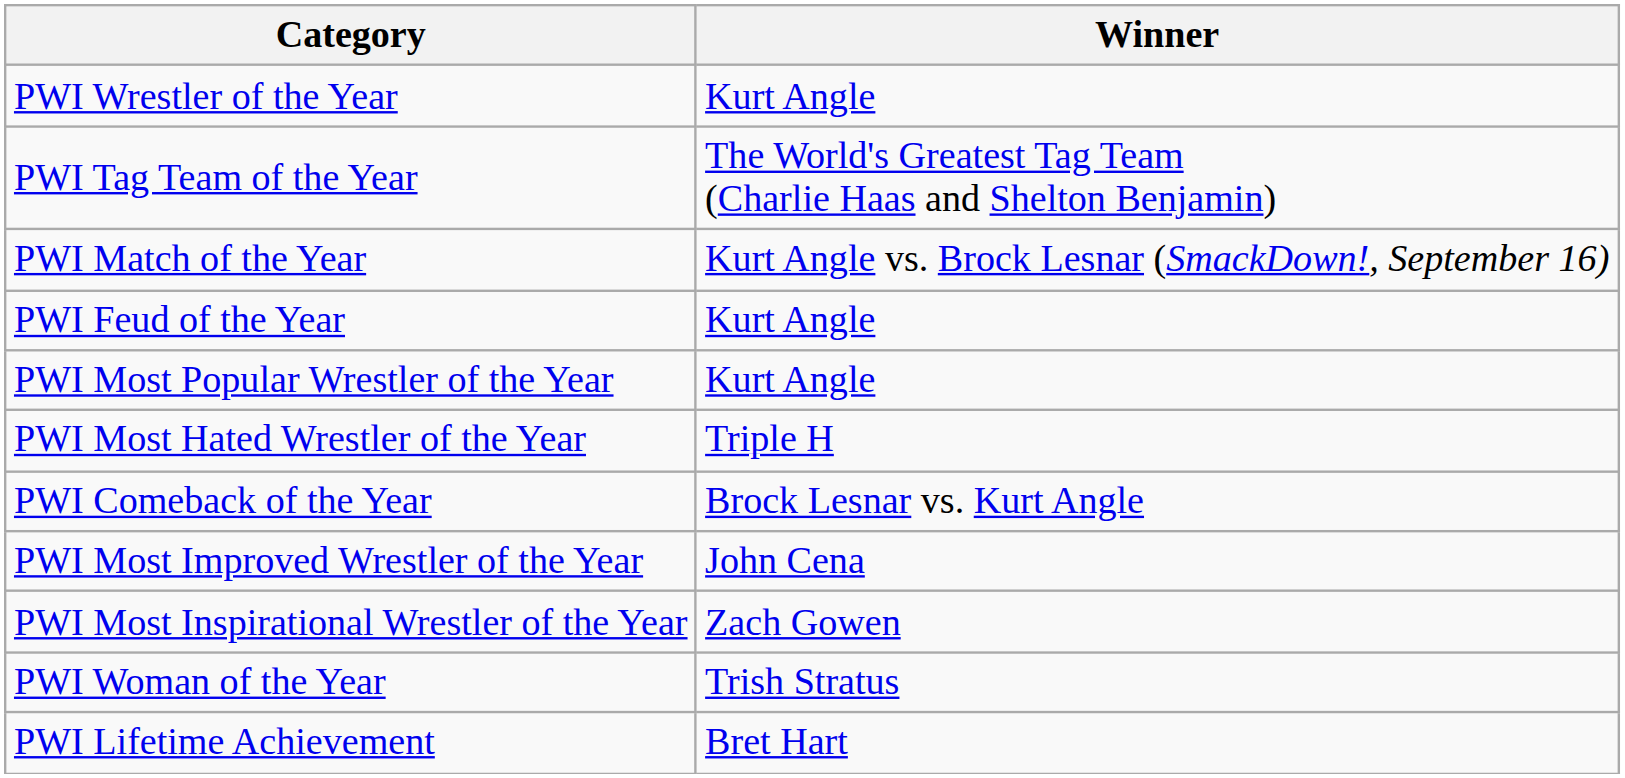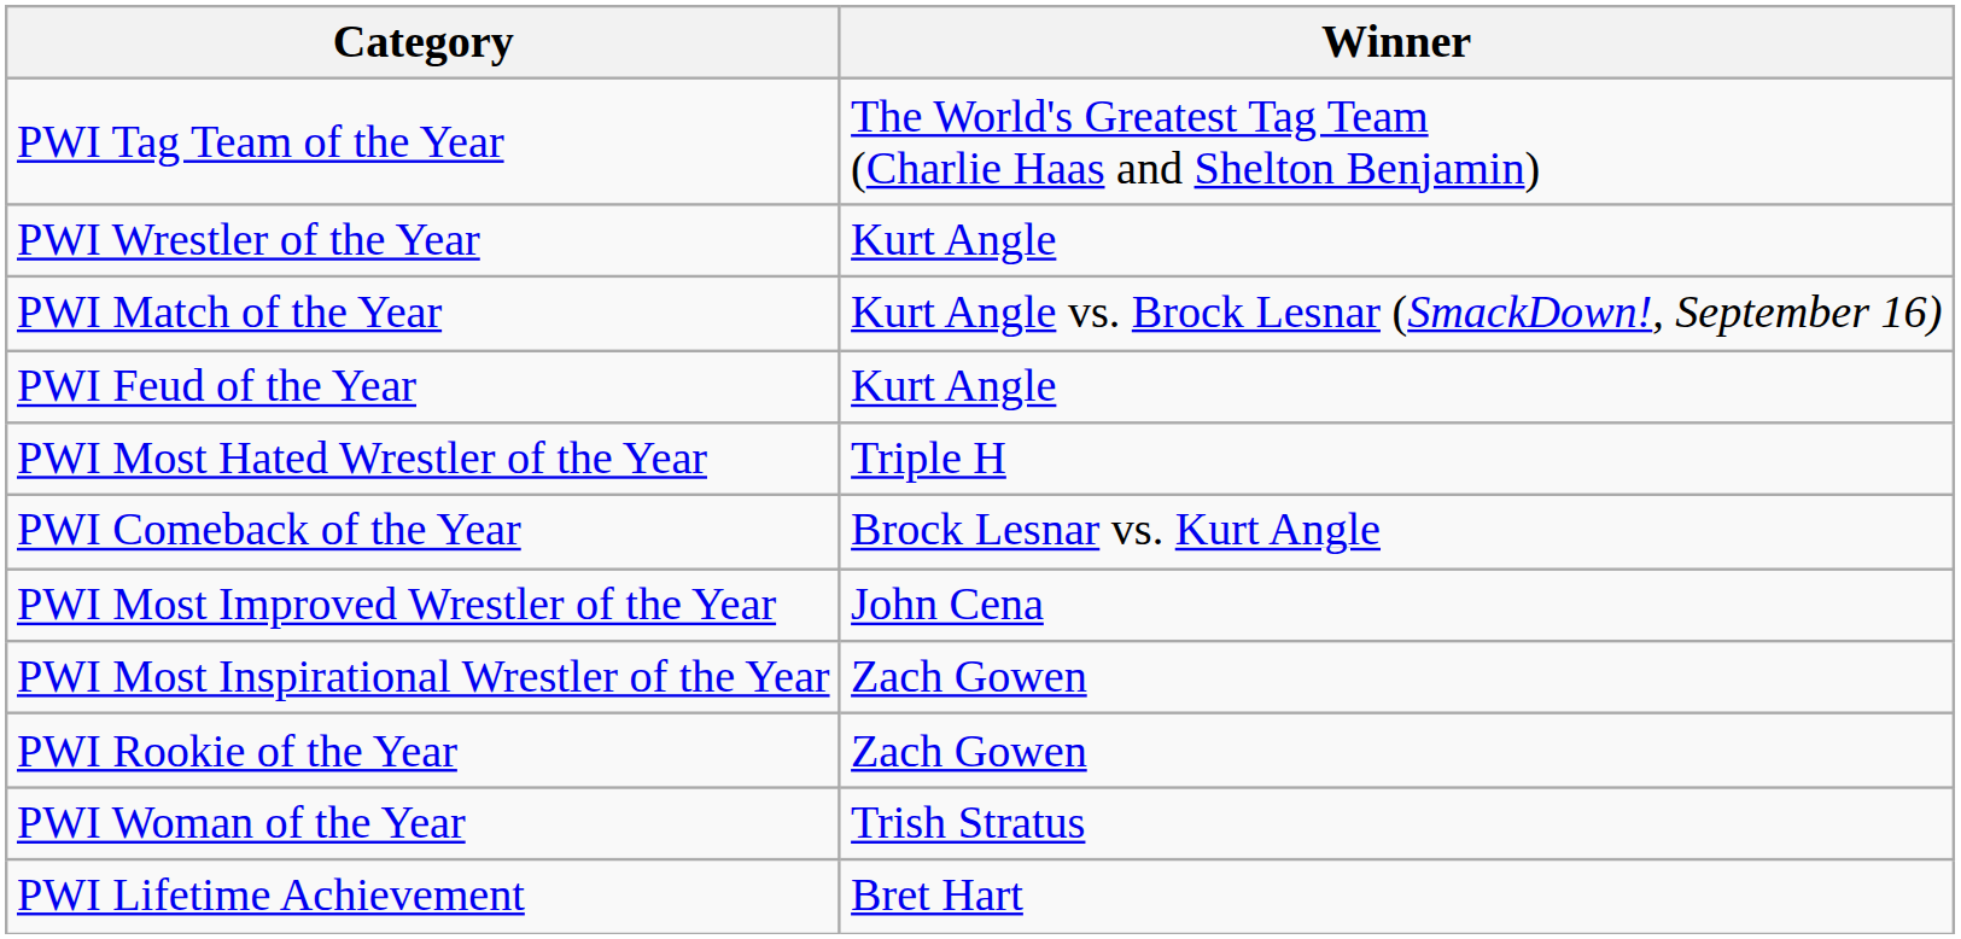 <table class="wikitable">
 <tr>
 <th>Category</th>
 <th>Winner</th>
 </tr>
 <tr>
+<td><a href='#'>PWI Tag Team of the Year</a></td>
+<td><a href='#'>The World's Greatest Tag Team</a><br>(<a href='#'>Charlie Haas</a> and <a href='#'>Shelton Benjamin</a>)</td>
+</tr>
+<tr>
 <td><a href='#'>PWI Wrestler of the Year</a></td>
 <td><a href='#'>Kurt Angle</a></td>
-</tr>
-<tr>
-<td><a href='#'>PWI Tag Team of the Year</a></td>
-<td><a href='#'>The World's Greatest Tag Team</a><br>(<a href='#'>Charlie Haas</a> and <a href='#'>Shelton Benjamin</a>)</td>
 </tr>
 <tr>
 <td><a href='#'>PWI Match of the Year</a></td>
 <td><a href='#'>Kurt Angle</a> vs. <a href='#'>Brock Lesnar</a> (<em><a href='#'>SmackDown!</a>, September 16)</em></td>
 </tr>
 <tr>
 <td><a href='#'>PWI Feud of the Year</a></td>
-<td><a href='#'>Kurt Angle</a></td>
-</tr>
-<tr>
-<td><a href='#'>PWI Most Popular Wrestler of the Year</a></td>
 <td><a href='#'>Kurt Angle</a></td>
 </tr>
 <tr>
 <td><a href='#'>PWI Most Hated Wrestler of the Year</a></td>
 <td><a href='#'>Triple H</a></td>
 </tr>
 <tr>
 <td><a href='#'>PWI Comeback of the Year</a></td>
 <td><a href='#'>Brock Lesnar</a> vs. <a href='#'>Kurt Angle</a></td>
 </tr>
 <tr>
 <td><a href='#'>PWI Most Improved Wrestler of the Year</a></td>
 <td><a href='#'>John Cena</a></td>
 </tr>
 <tr>
 <td><a href='#'>PWI Most Inspirational Wrestler of the Year</a></td>
 <td><a href='#'>Zach Gowen</a></td>
 </tr>
 <tr>
+<td><a href='#'>PWI Rookie of the Year</a></td>
+<td><a href='#'>Zach Gowen</a></td>
+</tr>
+<tr>
 <td><a href='#'>PWI Woman of the Year</a></td>
 <td><a href='#'>Trish Stratus</a></td>
 </tr>
 <tr>
 <td><a href='#'>PWI Lifetime Achievement</a></td>
 <td><a href='#'>Bret Hart</a></td>
 </tr>
 </table>
